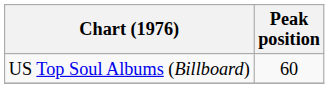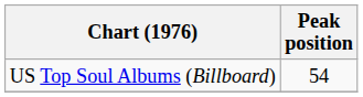 <table class="wikitable">
 <tr>
 <th>Chart (1976)</th>
 <th>Peak<br>position</th>
 </tr>
 <tr>
 <td>US <a href='#'>Top Soul Albums</a> (<em>Billboard</em>)</td>
-<td align=center>60</td>
+<td align=center>54</td>
 </tr>
 <tr>
 </tr>
 </table>
